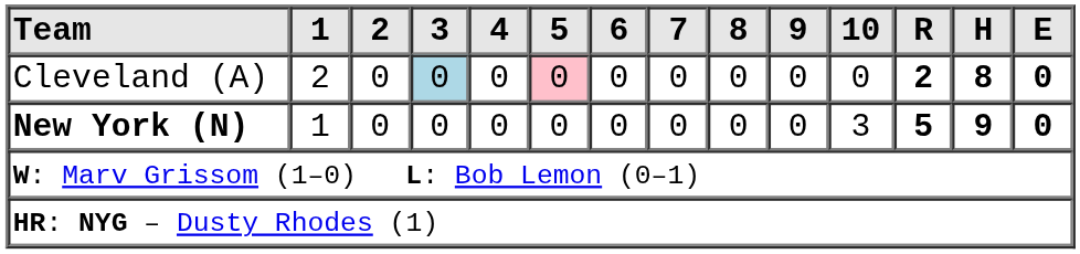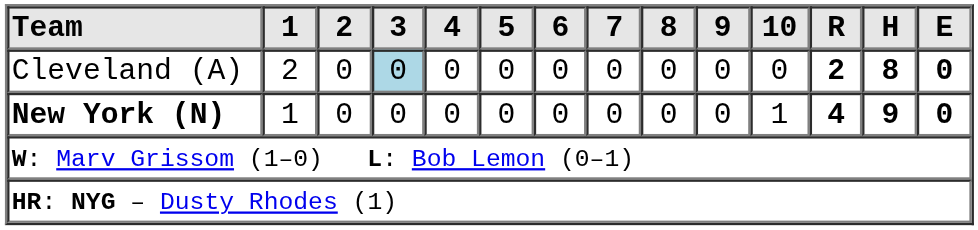 <table border=1 cellspacing=0 width=425 style="margin-left:3em;">
 <tr style="text-align:center; background-color:#e6e6e6;">
 <th align=left width=125>Team</th>
 <th width=25>1</th>
 <th width=25>2</th>
 <th width=25>3</th>
 <th width=25>4</th>
 <th width=25>5</th>
 <th width=25>6</th>
 <th width=25>7</th>
 <th width=25>8</th>
 <th width=25>9</th>
 <th width=25>10</th>
 <th width=25>R</th>
 <th width=25>H</th>
 <th width=25>E</th>
 </tr>
 <tr style="text-align:center;">
 <td align=left>Cleveland (A)</td>
 <td>2</td>
 <td>0</td>
 <td style="background: lightblue;">0</td>
 <td>0</td>
-<td style="background: pink;">0</td>
+<td>0</td>
 <td>0</td>
 <td>0</td>
 <td>0</td>
 <td>0</td>
 <td>0</td>
 <td><strong>2</strong></td>
 <td><strong>8</strong></td>
 <td><strong>0</strong></td>
 </tr>
 <tr style="text-align:center;">
 <td align=left><strong>New York (N)</strong></td>
 <td>1</td>
 <td>0</td>
 <td>0</td>
 <td>0</td>
 <td>0</td>
 <td>0</td>
 <td>0</td>
 <td>0</td>
 <td>0</td>
-<td>3</td>
-<td><strong>5</strong></td>
+<td>1</td>
+<td><strong>4</strong></td>
 <td><strong>9</strong></td>
 <td><strong>0</strong></td>
 </tr>
 <tr style="text-align:left;">
 <td colspan=14><small><strong>W</strong>: <a href='#'>Marv Grissom</a> (1–0)   <strong>L</strong>: <a href='#'>Bob Lemon</a> (0–1)</small></td>
 </tr>
 <tr style="text-align:left;">
 <td colspan=14><small><strong>HR</strong>: <strong>NYG</strong> – <a href='#'>Dusty Rhodes</a> (1) </small></td>
 </tr>
 </table>
